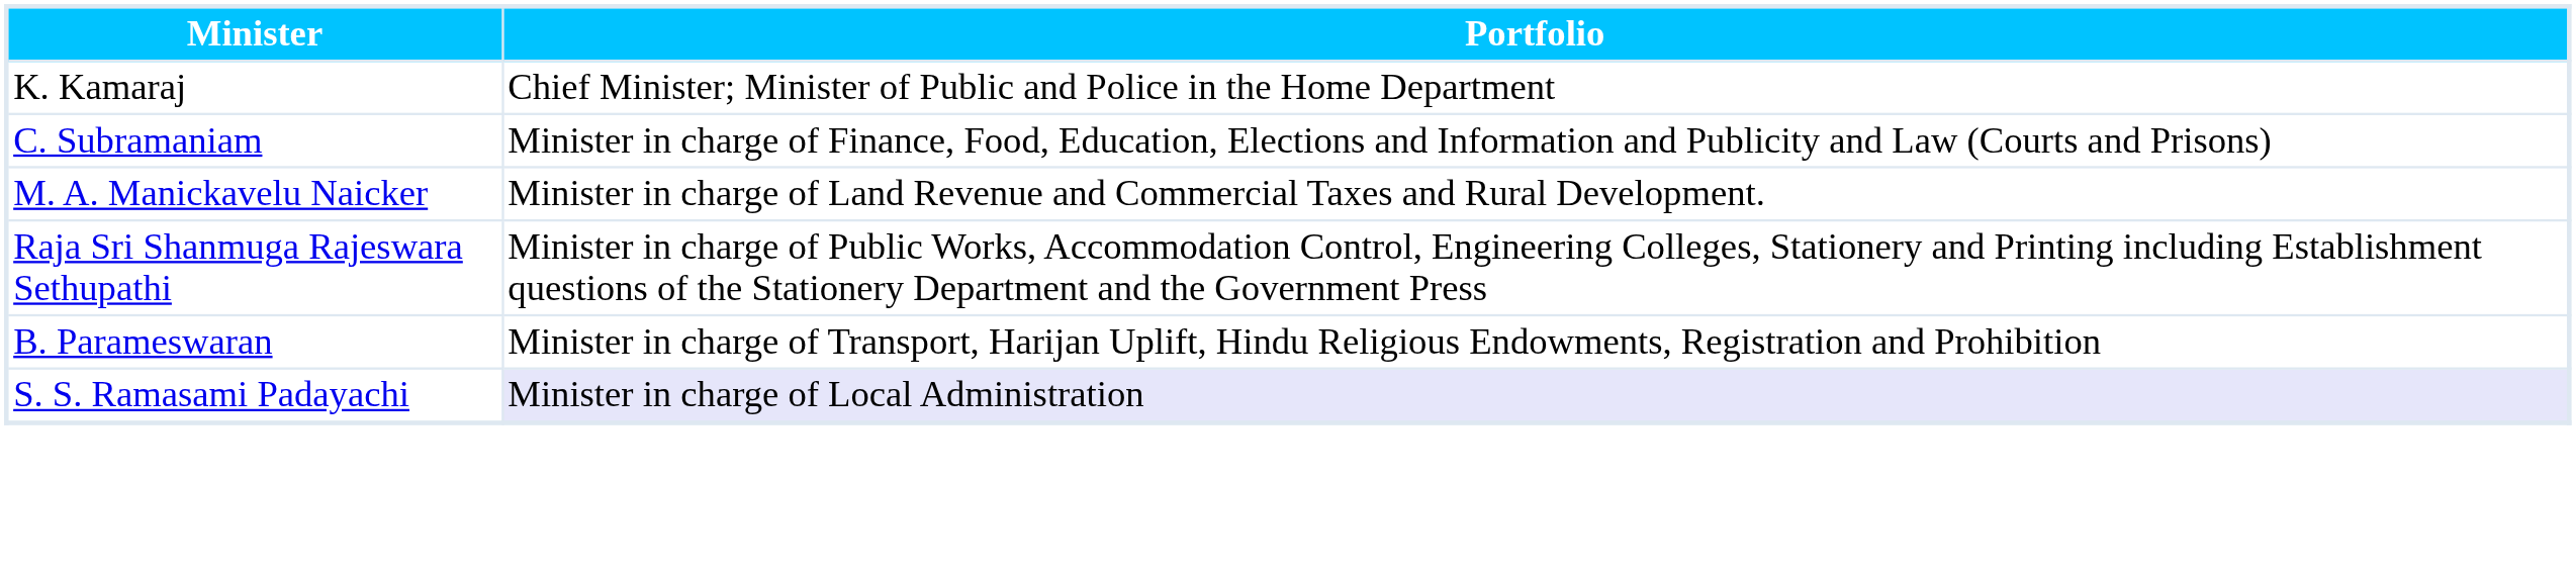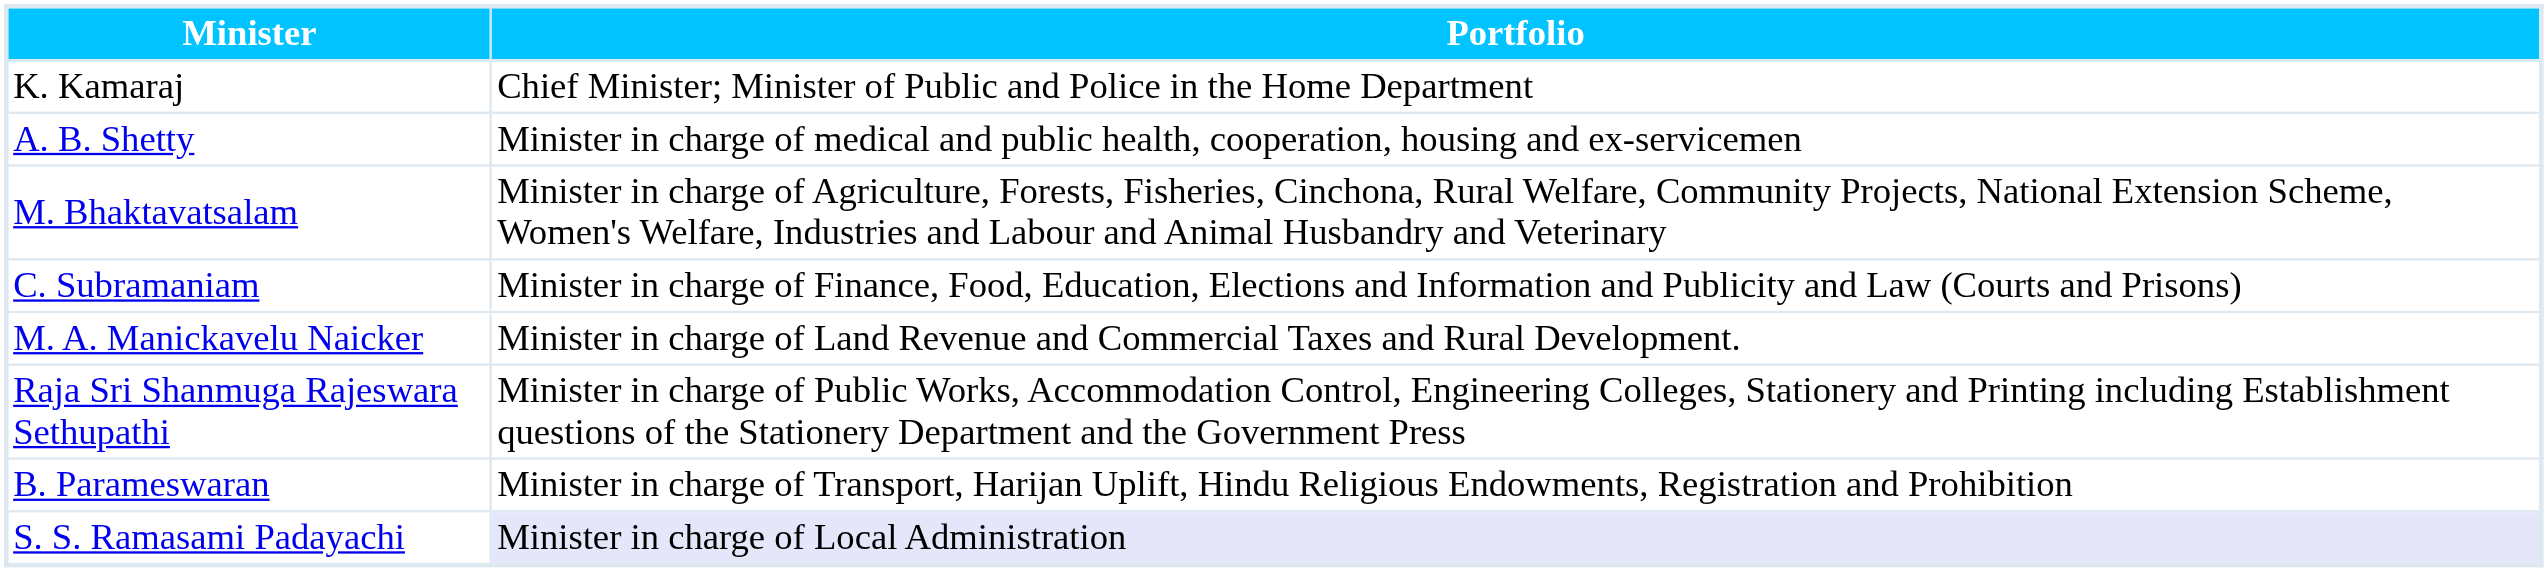 <table width="70%" cellpadding="2" cellspacing="0" border="1" style="border-collapse: collapse; border: 2px #DEE8F1 solid;">
 <tr>
 <th style="background-color:#00c3ff; color:white">Minister</th>
 <th style="background-color:#00c3ff; color:white">Portfolio</th>
 </tr>
 <tr>
 <td>K. Kamaraj</td>
 <td>Chief Minister; Minister of Public and Police in the Home Department</td>
+</tr>
+<tr>
+<td><a href='#'>A. B. Shetty</a></td>
+<td>Minister in charge of medical and public health, cooperation, housing and ex-servicemen</td>
+</tr>
+<tr>
+<td><a href='#'>M. Bhaktavatsalam</a></td>
+<td>Minister in charge of Agriculture, Forests, Fisheries, Cinchona, Rural Welfare, Community Projects, National Extension Scheme, Women's Welfare, Industries and Labour and Animal Husbandry and Veterinary</td>
 </tr>
 <tr>
 <td><a href='#'>C. Subramaniam</a></td>
 <td>Minister in charge of Finance, Food, Education, Elections and Information and Publicity and Law (Courts and Prisons)</td>
 </tr>
 <tr>
 <td><a href='#'>M. A. Manickavelu Naicker</a></td>
 <td>Minister in charge of Land Revenue and Commercial Taxes and Rural Development.</td>
 </tr>
 <tr>
 <td><a href='#'>Raja Sri Shanmuga Rajeswara Sethupathi</a></td>
 <td>Minister in charge of Public Works, Accommodation Control, Engineering Colleges, Stationery and Printing including Establishment questions of the Stationery Department and the Government Press</td>
 </tr>
 <tr>
 <td><a href='#'>B. Parameswaran</a></td>
 <td>Minister in charge of Transport, Harijan Uplift, Hindu Religious Endowments, Registration and Prohibition</td>
 </tr>
 <tr>
 <td><a href='#'>S. S. Ramasami Padayachi</a></td>
 <td style="background: lavender;">Minister in charge of Local Administration</td>
 </tr>
 </table>
